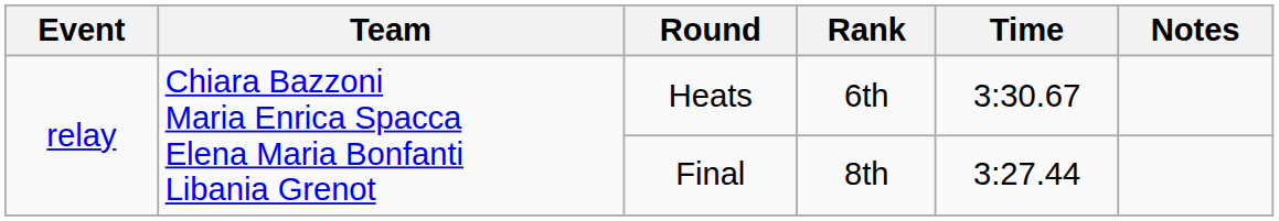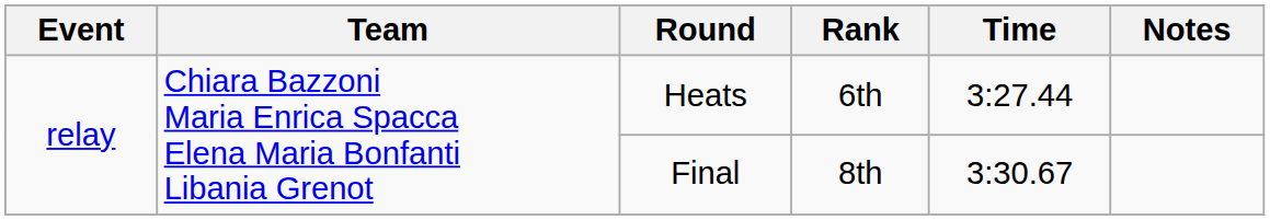 <table class="wikitable" width=50% style="font-size:100%; text-align:center;">
 <tr>
 <th>Event</th>
 <th>Team</th>
 <th>Round</th>
 <th>Rank</th>
 <th>Time</th>
 <th>Notes</th>
 </tr>
 <tr>
 <td rowspan=2><a href='#'> relay</a></td>
 <td align=left rowspan=2><a href='#'>Chiara Bazzoni</a><br><a href='#'>Maria Enrica Spacca</a><br><a href='#'>Elena Maria Bonfanti</a><br><a href='#'>Libania Grenot</a></td>
 <td>Heats</td>
 <td>6th</td>
-<td>3:30.67</td>
+<td>3:27.44</td>
 <td></td>
 </tr>
 <tr>
 <td>Final</td>
 <td>8th</td>
-<td>3:27.44</td>
+<td>3:30.67</td>
 <td></td>
 </tr>
 </table>
